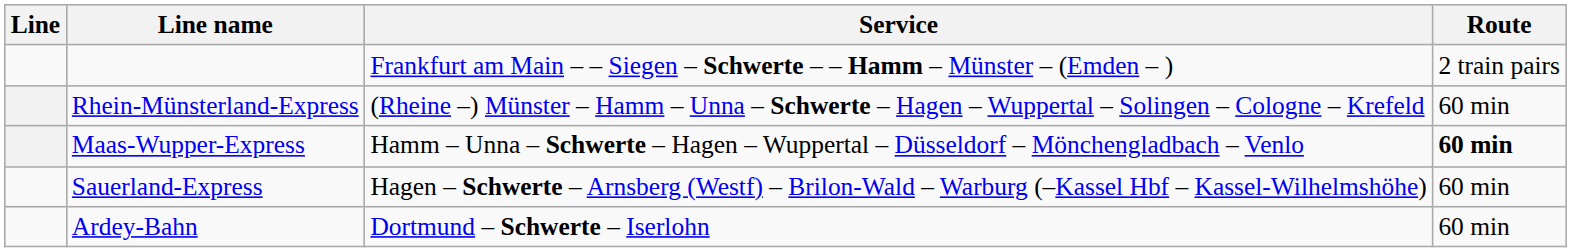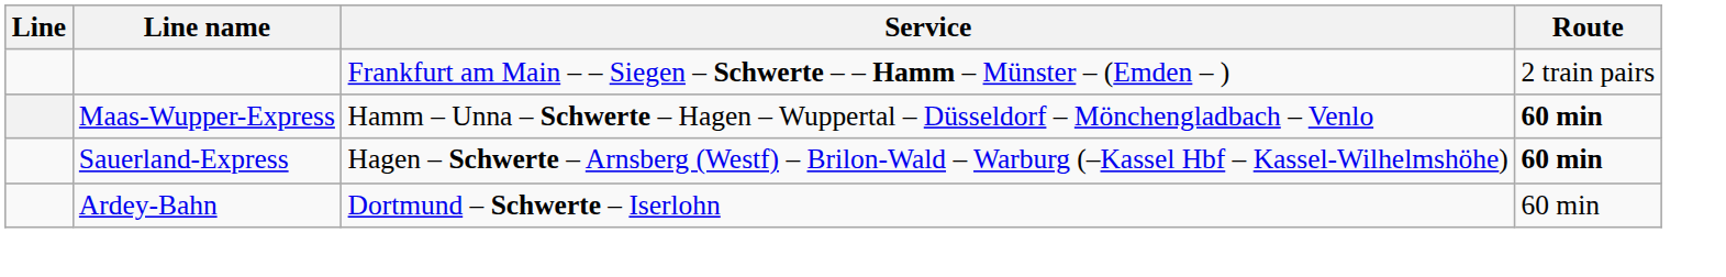 <table class="wikitable">
 <tr>
 <th>Line</th>
 <th>Line name</th>
 <th>Service</th>
 <th>Route</th>
 </tr>
 <tr>
 <td></td>
 <td></td>
 <td><a href='#'>Frankfurt am Main</a> –  – <a href='#'>Siegen</a> – <strong>Schwerte</strong> –  – <strong>Hamm</strong> – <a href='#'>Münster</a> – (<a href='#'>Emden</a> – )</td>
 <td>2 train pairs</td>
 </tr>
 <tr>
 <th></th>
-<td><a href='#'>Rhein-Münsterland-Express</a></td>
-<td>(<a href='#'>Rheine</a> –) <a href='#'>Münster</a> – <a href='#'>Hamm</a> – <a href='#'>Unna</a> – <strong>Schwerte</strong> – <a href='#'>Hagen</a> – <a href='#'>Wuppertal</a> – <a href='#'>Solingen</a> – <a href='#'>Cologne</a> – <a href='#'>Krefeld</a></td>
-<td>60 min</td>
-</tr>
-<tr>
-<th></th>
 <td><a href='#'>Maas-Wupper-Express</a></td>
 <td>Hamm – Unna – <strong>Schwerte</strong> – Hagen – Wuppertal – <a href='#'>Düsseldorf</a> – <a href='#'>Mönchengladbach</a> – <a href='#'>Venlo</a></td>
 <td><strong>60 min</strong></td>
 </tr>
 <tr>
 <td></td>
 <td><a href='#'>Sauerland-Express</a></td>
 <td>Hagen – <strong>Schwerte</strong> – <a href='#'>Arnsberg (Westf)</a> – <a href='#'>Brilon-Wald</a> – <a href='#'>Warburg</a> (–<a href='#'>Kassel Hbf</a> – <a href='#'>Kassel-Wilhelmshöhe</a>)</td>
-<td>60 min</td>
+<td><strong>60 min</strong></td>
 </tr>
 <tr>
 <td></td>
 <td><a href='#'>Ardey-Bahn</a></td>
 <td><a href='#'>Dortmund</a> – <strong>Schwerte</strong> – <a href='#'>Iserlohn</a></td>
 <td>60 min</td>
 </tr>
 </table>
